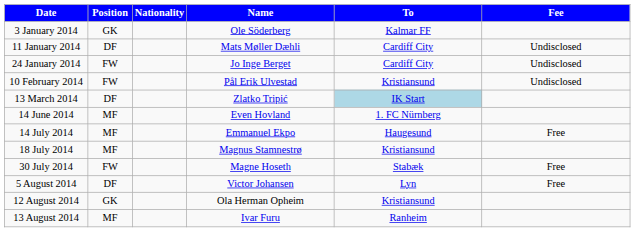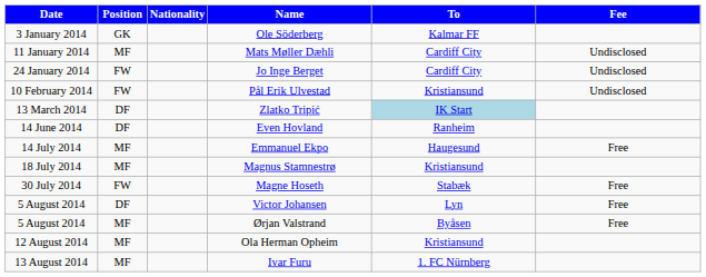 <table class="wikitable"  style="text-align:center; font-size:90%; ">
 <tr>
 <th style="background:#00f; color:white; width:110px;">Date</th>
 <th style="background:#00f; color:white; width:55px;">Position</th>
 <th style="background:#00f; color:white; width:55px;">Nationality</th>
 <th style="background:#00f; color:white; width:200px;">Name</th>
 <th style="background:#00f; color:white; width:200px;">To</th>
 <th style="background:#00f; color:white; width:200px;">Fee</th>
 </tr>
 <tr>
 <td>3 January 2014</td>
 <td>GK</td>
 <td></td>
 <td><a href='#'>Ole Söderberg</a></td>
 <td> <a href='#'>Kalmar FF</a></td>
 <td></td>
 </tr>
 <tr>
 <td>11 January 2014</td>
-<td>DF</td>
+<td>MF</td>
 <td></td>
 <td><a href='#'>Mats Møller Dæhli</a></td>
 <td> <a href='#'>Cardiff City</a></td>
 <td>Undisclosed</td>
 </tr>
 <tr>
 <td>24 January 2014</td>
 <td>FW</td>
 <td></td>
 <td><a href='#'>Jo Inge Berget</a></td>
 <td> <a href='#'>Cardiff City</a></td>
 <td>Undisclosed</td>
 </tr>
 <tr>
 <td>10 February 2014</td>
 <td>FW</td>
 <td></td>
 <td><a href='#'>Pål Erik Ulvestad</a></td>
 <td> <a href='#'>Kristiansund</a></td>
 <td>Undisclosed</td>
 </tr>
 <tr>
 <td>13 March 2014</td>
 <td>DF</td>
 <td></td>
 <td><a href='#'>Zlatko Tripić</a></td>
 <td style="background: lightblue;"> <a href='#'>IK Start</a></td>
 <td></td>
 </tr>
 <tr>
 <td>14 June 2014</td>
-<td>MF</td>
+<td>DF</td>
 <td></td>
 <td><a href='#'>Even Hovland</a></td>
-<td> <a href='#'>1. FC Nürnberg</a></td>
+<td> <a href='#'>Ranheim</a></td>
 <td></td>
 </tr>
 <tr>
 <td>14 July 2014</td>
 <td>MF</td>
 <td></td>
 <td><a href='#'>Emmanuel Ekpo</a></td>
 <td> <a href='#'>Haugesund</a></td>
 <td>Free</td>
 </tr>
 <tr>
 <td>18 July 2014</td>
 <td>MF</td>
 <td></td>
 <td><a href='#'>Magnus Stamnestrø</a></td>
 <td> <a href='#'>Kristiansund</a></td>
 <td></td>
 </tr>
 <tr>
 <td>30 July 2014</td>
 <td>FW</td>
 <td></td>
 <td><a href='#'>Magne Hoseth</a></td>
 <td> <a href='#'>Stabæk</a></td>
 <td>Free</td>
 </tr>
 <tr>
 <td>5 August 2014</td>
 <td>DF</td>
 <td></td>
 <td><a href='#'>Victor Johansen</a></td>
 <td> <a href='#'>Lyn</a></td>
 <td>Free</td>
 </tr>
 <tr>
+<td>5 August 2014</td>
+<td>MF</td>
+<td></td>
+<td>Ørjan Valstrand</td>
+<td> <a href='#'>Byåsen</a></td>
+<td>Free</td>
+</tr>
+<tr>
 <td>12 August 2014</td>
-<td>GK</td>
+<td>MF</td>
 <td></td>
 <td>Ola Herman Opheim</td>
 <td> <a href='#'>Kristiansund</a></td>
 <td></td>
 </tr>
 <tr>
 <td>13 August 2014</td>
 <td>MF</td>
 <td></td>
 <td><a href='#'>Ivar Furu</a></td>
-<td> <a href='#'>Ranheim</a></td>
+<td> <a href='#'>1. FC Nürnberg</a></td>
 <td></td>
 </tr>
 </table>
